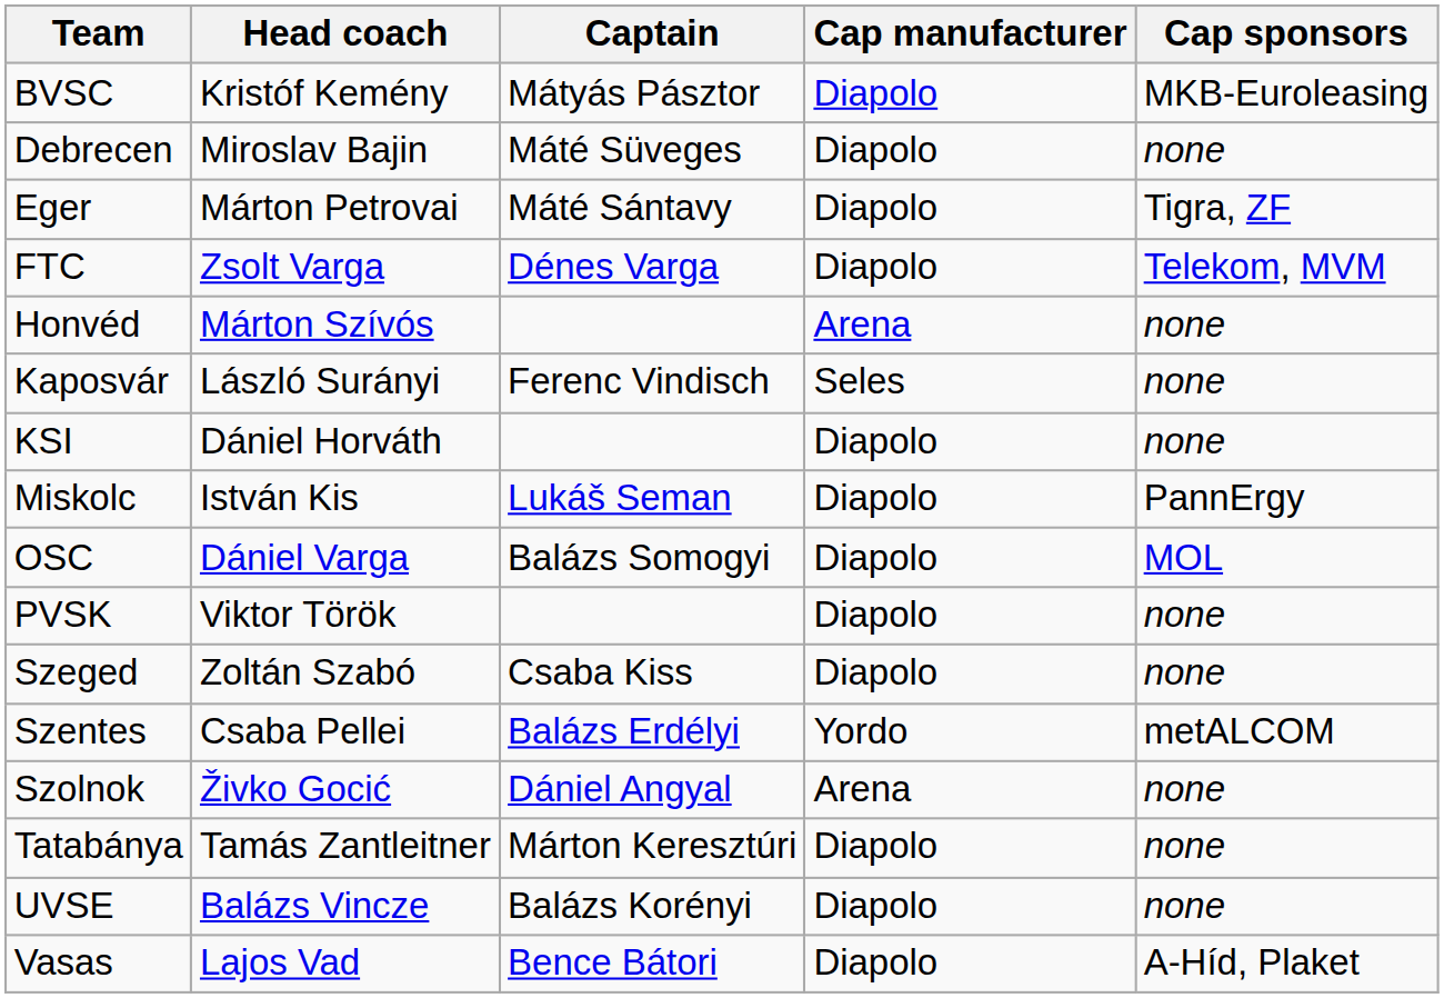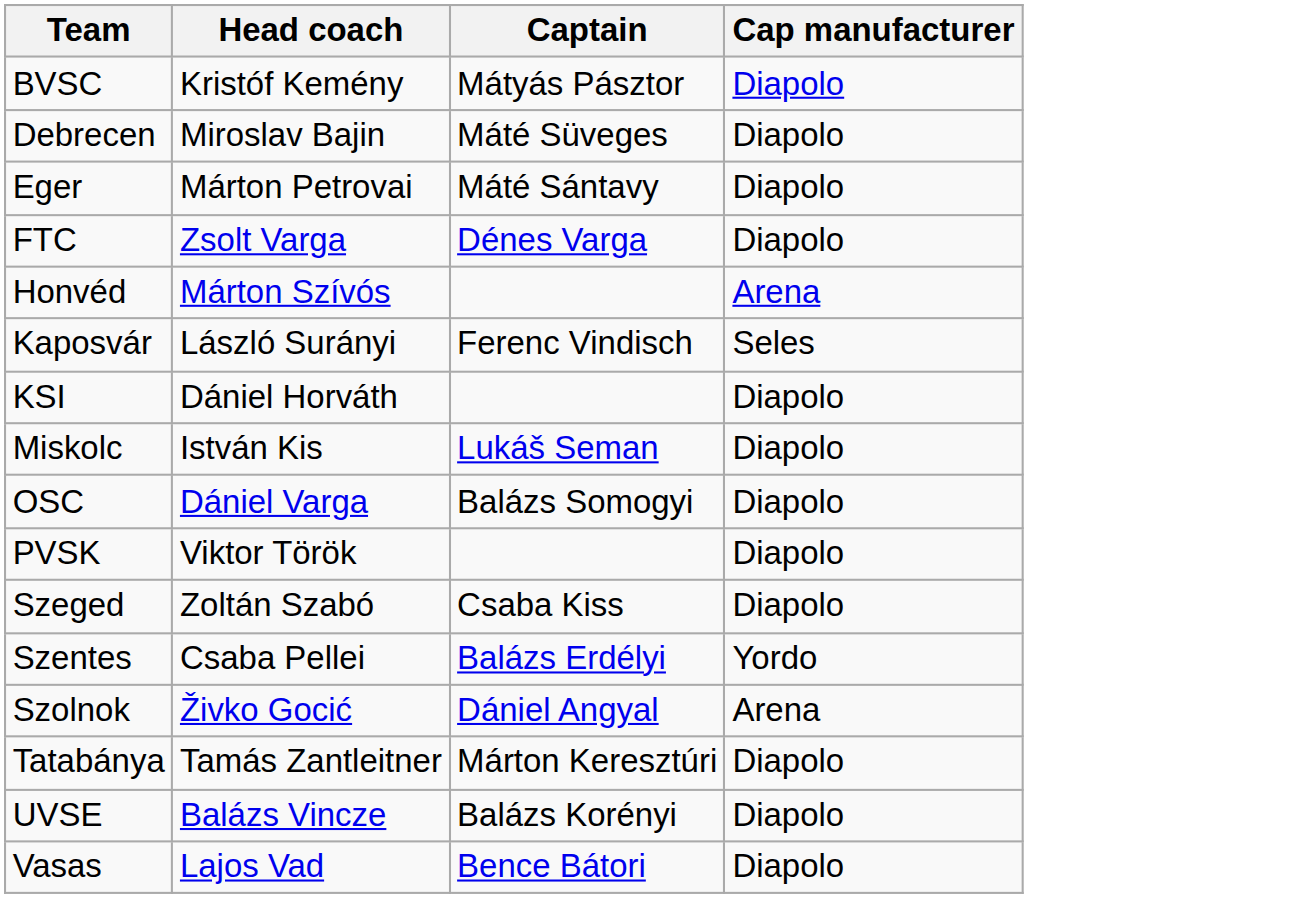 <table class="wikitable sortable">
 <tr>
 <th>Team</th>
 <th>Head coach</th>
 <th>Captain</th>
 <th>Cap manufacturer</th>
-<th>Cap sponsors</th>
 </tr>
 <tr>
 <td>BVSC</td>
 <td> Kristóf Kemény</td>
 <td> Mátyás Pásztor</td>
 <td><a href='#'>Diapolo</a></td>
-<td>MKB-Euroleasing</td>
 </tr>
 <tr>
 <td>Debrecen</td>
 <td> Miroslav Bajin</td>
 <td> Máté Süveges</td>
 <td>Diapolo</td>
-<td><em>none</em></td>
 </tr>
 <tr>
 <td>Eger</td>
 <td> Márton Petrovai</td>
 <td> Máté Sántavy</td>
 <td>Diapolo</td>
-<td>Tigra, <a href='#'>ZF</a></td>
 </tr>
 <tr>
 <td>FTC</td>
 <td> <a href='#'>Zsolt Varga</a></td>
 <td> <a href='#'>Dénes Varga</a></td>
 <td>Diapolo</td>
-<td><a href='#'>Telekom</a>, <a href='#'>MVM</a></td>
 </tr>
 <tr>
 <td>Honvéd</td>
 <td> <a href='#'>Márton Szívós</a></td>
 <td></td>
 <td><a href='#'>Arena</a></td>
-<td><em>none</em></td>
 </tr>
 <tr>
 <td>Kaposvár</td>
 <td> László Surányi</td>
 <td> Ferenc Vindisch</td>
 <td>Seles</td>
-<td><em>none</em></td>
 </tr>
 <tr>
 <td>KSI</td>
 <td> Dániel Horváth</td>
 <td></td>
 <td>Diapolo</td>
-<td><em>none</em></td>
 </tr>
 <tr>
 <td>Miskolc</td>
 <td> István Kis</td>
 <td> <a href='#'>Lukáš Seman</a></td>
 <td>Diapolo</td>
-<td>PannErgy</td>
 </tr>
 <tr>
 <td>OSC</td>
 <td> <a href='#'>Dániel Varga</a></td>
 <td> Balázs Somogyi</td>
 <td>Diapolo</td>
-<td><a href='#'>MOL</a></td>
 </tr>
 <tr>
 <td>PVSK</td>
 <td> Viktor Török</td>
 <td></td>
 <td>Diapolo</td>
-<td><em>none</em></td>
 </tr>
 <tr>
 <td>Szeged</td>
 <td> Zoltán Szabó</td>
 <td> Csaba Kiss</td>
 <td>Diapolo</td>
-<td><em>none</em></td>
 </tr>
 <tr>
 <td>Szentes</td>
 <td> Csaba Pellei</td>
 <td> <a href='#'>Balázs Erdélyi</a></td>
 <td>Yordo</td>
-<td>metALCOM</td>
 </tr>
 <tr>
 <td>Szolnok</td>
 <td> <a href='#'>Živko Gocić</a></td>
 <td> <a href='#'>Dániel Angyal</a></td>
 <td>Arena</td>
-<td><em>none</em></td>
 </tr>
 <tr>
 <td>Tatabánya</td>
 <td> Tamás Zantleitner</td>
 <td> Márton Keresztúri</td>
 <td>Diapolo</td>
-<td><em>none</em></td>
 </tr>
 <tr>
 <td>UVSE</td>
 <td> <a href='#'>Balázs Vincze</a></td>
 <td> Balázs Korényi</td>
 <td>Diapolo</td>
-<td><em>none</em></td>
 </tr>
 <tr>
 <td>Vasas</td>
 <td> <a href='#'>Lajos Vad</a></td>
 <td> <a href='#'>Bence Bátori</a></td>
 <td>Diapolo</td>
-<td>A-Híd, Plaket</td>
 </tr>
 </table>
